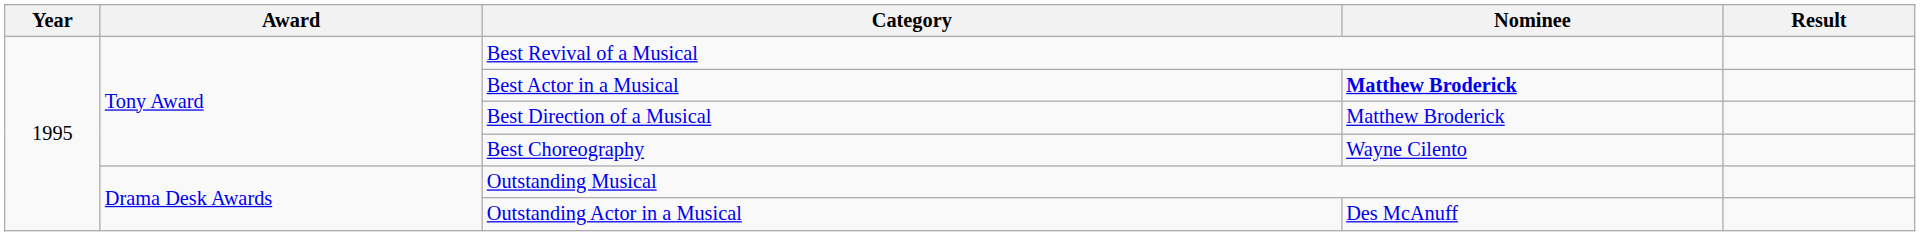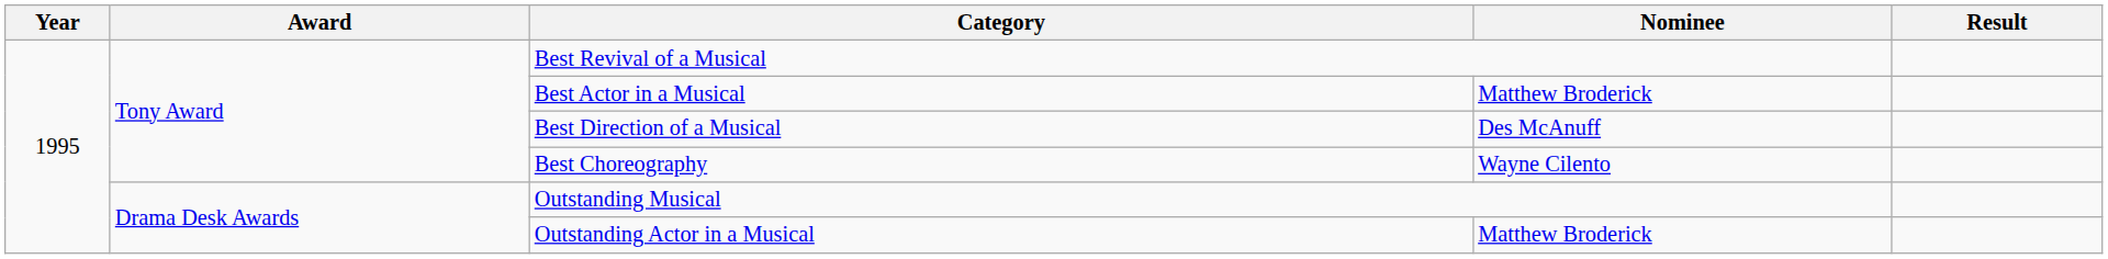 <table class="wikitable" width="95%">
 <tr>
 <th width="5%">Year</th>
 <th width="20%">Award</th>
 <th width="45%">Category</th>
 <th width="20%">Nominee</th>
 <th width="10%">Result</th>
 </tr>
 <tr>
 <td rowspan="6" align="center">1995</td>
 <td rowspan="4"><a href='#'>Tony Award</a></td>
 <td colspan="2"><a href='#'>Best Revival of a Musical</a></td>
 <td></td>
 </tr>
 <tr>
 <td><a href='#'>Best Actor in a Musical</a></td>
-<td><strong><a href='#'>Matthew Broderick</a></strong></td>
+<td><a href='#'>Matthew Broderick</a></td>
 <td></td>
 </tr>
 <tr>
 <td><a href='#'>Best Direction of a Musical</a></td>
-<td><a href='#'>Matthew Broderick</a></td>
+<td><a href='#'>Des McAnuff</a></td>
 <td></td>
 </tr>
 <tr>
 <td><a href='#'>Best Choreography</a></td>
 <td><a href='#'>Wayne Cilento</a></td>
 <td></td>
 </tr>
 <tr>
 <td rowspan="2"><a href='#'>Drama Desk Awards</a></td>
 <td colspan="2"><a href='#'>Outstanding Musical</a></td>
 <td></td>
 </tr>
 <tr>
 <td><a href='#'>Outstanding Actor in a Musical</a></td>
-<td><a href='#'>Des McAnuff</a></td>
+<td><a href='#'>Matthew Broderick</a></td>
 <td></td>
 </tr>
 </table>
